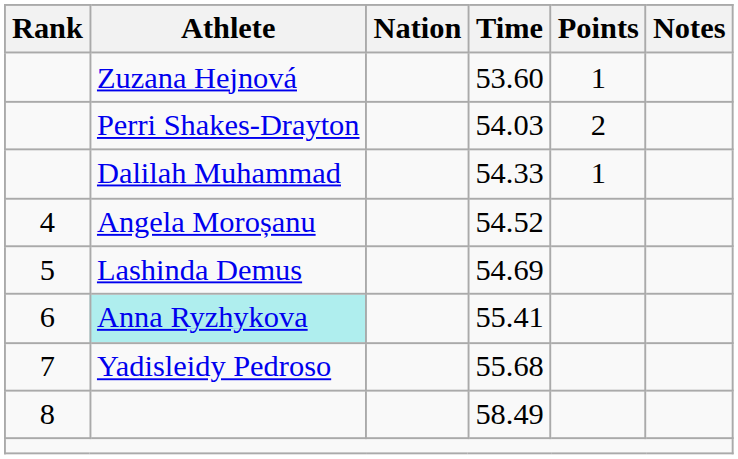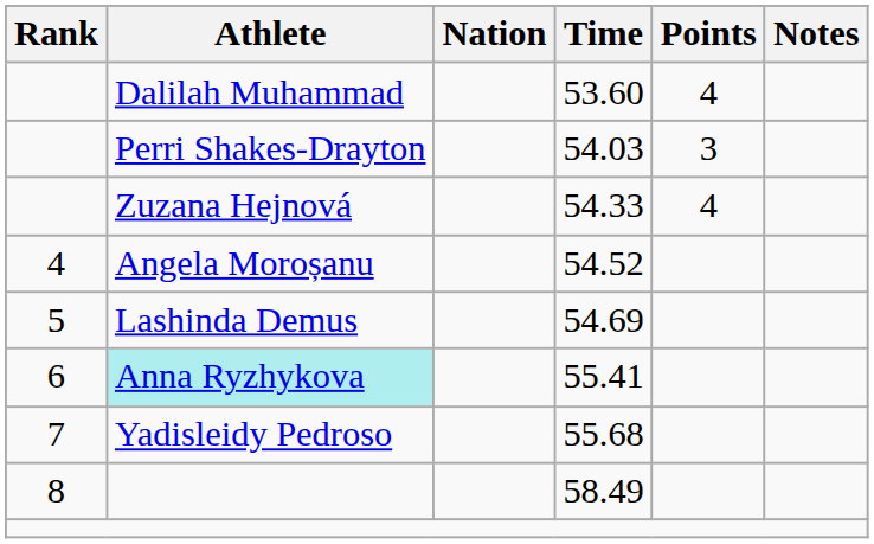 <table class="wikitable sortable" style="text-align:center;">
 <tr>
 <th scope="col" style="width: 10px;">Rank</th>
 <th scope="col">Athlete</th>
 <th scope="col">Nation</th>
 <th scope="col">Time</th>
 <th scope="col">Points</th>
 <th scope="col">Notes</th>
 </tr>
 <tr>
 <td></td>
-<td align=left><a href='#'>Zuzana Hejnová</a></td>
+<td align=left><a href='#'>Dalilah Muhammad</a></td>
 <td align=left></td>
 <td>53.60</td>
-<td>1</td>
+<td>4</td>
 <td></td>
 </tr>
 <tr>
 <td></td>
 <td align=left><a href='#'>Perri Shakes-Drayton</a></td>
 <td align=left></td>
 <td>54.03</td>
-<td>2</td>
+<td>3</td>
 <td></td>
 </tr>
 <tr>
 <td></td>
-<td align=left><a href='#'>Dalilah Muhammad</a></td>
+<td align=left><a href='#'>Zuzana Hejnová</a></td>
 <td align=left></td>
 <td>54.33</td>
-<td>1</td>
+<td>4</td>
 <td></td>
 </tr>
 <tr>
 <td>4</td>
 <td align=left><a href='#'>Angela Moroșanu</a></td>
 <td align=left></td>
 <td>54.52</td>
 <td></td>
 <td></td>
 </tr>
 <tr>
 <td>5</td>
 <td align=left><a href='#'>Lashinda Demus</a></td>
 <td align=left></td>
 <td>54.69</td>
 <td></td>
 <td></td>
 </tr>
 <tr>
 <td>6</td>
 <td align=left style="background: paleturquoise;"><a href='#'>Anna Ryzhykova</a></td>
 <td align=left></td>
 <td>55.41</td>
 <td></td>
 <td></td>
 </tr>
 <tr>
 <td>7</td>
 <td align=left><a href='#'>Yadisleidy Pedroso</a></td>
 <td align=left></td>
 <td>55.68</td>
 <td></td>
 <td></td>
 </tr>
 <tr>
 <td>8</td>
 <td align=left></td>
 <td align=left></td>
 <td>58.49</td>
 <td></td>
 <td></td>
 </tr>
 <tr class="sortbottom">
 <td colspan="6"></td>
 </tr>
 </table>
